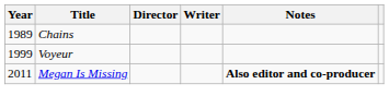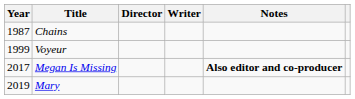 <table class="wikitable plainrowheaders">
 <tr>
 <th>Year</th>
 <th>Title</th>
 <th>Director</th>
 <th>Writer</th>
 <th>Notes</th>
 <th></th>
 </tr>
 <tr>
-<td>1989</td>
+<td>1987</td>
 <td><em>Chains</em></td>
 <td></td>
 <td></td>
 <td></td>
 <td></td>
 </tr>
 <tr>
 <td>1999</td>
 <td><em>Voyeur</em></td>
 <td></td>
 <td></td>
 <td></td>
 <td></td>
 </tr>
 <tr>
-<td>2011</td>
+<td>2017</td>
 <td><em><a href='#'>Megan Is Missing</a></em></td>
 <td></td>
 <td></td>
 <td><strong>Also editor and co-producer</strong></td>
 <td></td>
 </tr>
+<tr>
+<td>2019</td>
+<td><em><a href='#'>Mary</a></em></td>
+<td></td>
+<td></td>
+<td></td>
+<td></td>
+</tr>
 </table>
